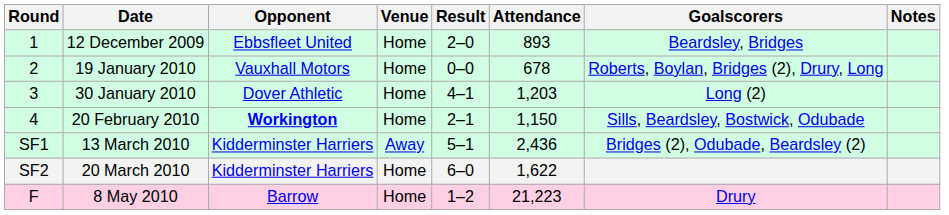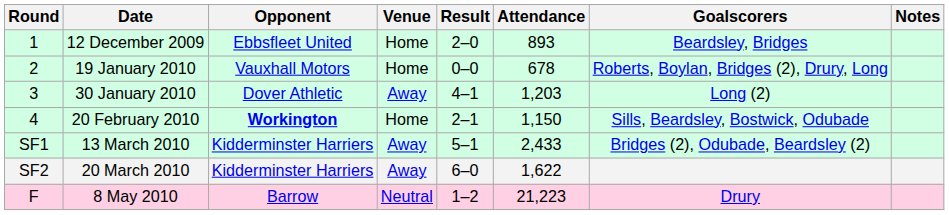 <table class="wikitable" style="text-align:center;">
 <tr>
 <th>Round</th>
 <th>Date</th>
 <th>Opponent</th>
 <th>Venue</th>
 <th>Result</th>
 <th>Attendance</th>
 <th>Goalscorers</th>
 <th>Notes</th>
 </tr>
 <tr style="background: #d0ffe3;">
 <td>1</td>
 <td>12 December 2009</td>
 <td><a href='#'>Ebbsfleet United</a></td>
 <td>Home</td>
 <td>2–0</td>
 <td>893</td>
 <td><a href='#'>Beardsley</a>, <a href='#'>Bridges</a></td>
 <td></td>
 </tr>
 <tr style="background: #d0ffe3;">
 <td>2</td>
 <td>19 January 2010</td>
 <td><a href='#'>Vauxhall Motors</a></td>
 <td>Home</td>
 <td>0–0</td>
 <td>678</td>
 <td><a href='#'>Roberts</a>, <a href='#'>Boylan</a>, <a href='#'>Bridges</a> (2), <a href='#'>Drury</a>, <a href='#'>Long</a></td>
 <td></td>
 </tr>
 <tr style="background: #d0ffe3;">
 <td>3</td>
 <td>30 January 2010</td>
 <td><a href='#'>Dover Athletic</a></td>
-<td>Home</td>
+<td><a href='#'>Away</a></td>
 <td>4–1</td>
 <td>1,203</td>
 <td><a href='#'>Long</a> (2)</td>
 <td></td>
 </tr>
 <tr style="background: #d0ffe3;">
 <td>4</td>
 <td>20 February 2010</td>
 <td><strong><a href='#'>Workington</a></strong></td>
 <td>Home</td>
 <td>2–1</td>
 <td>1,150</td>
 <td><a href='#'>Sills</a>, <a href='#'>Beardsley</a>, <a href='#'>Bostwick</a>, <a href='#'>Odubade</a></td>
 <td></td>
 </tr>
 <tr style="background: #d0ffe3;">
 <td>SF1</td>
 <td>13 March 2010</td>
 <td><a href='#'>Kidderminster Harriers</a></td>
 <td><a href='#'>Away</a></td>
 <td>5–1</td>
-<td>2,436</td>
+<td>2,433</td>
 <td><a href='#'>Bridges</a> (2), <a href='#'>Odubade</a>, <a href='#'>Beardsley</a> (2)</td>
 <td></td>
 </tr>
 <tr style="background: #f3f3f3;">
 <td>SF2</td>
 <td>20 March 2010</td>
 <td><a href='#'>Kidderminster Harriers</a></td>
-<td>Home</td>
+<td><a href='#'>Away</a></td>
 <td>6–0</td>
 <td>1,622</td>
 <td></td>
 <td></td>
 </tr>
 <tr style="background: #ffd0e3;">
 <td>F</td>
 <td>8 May 2010</td>
 <td><a href='#'>Barrow</a></td>
-<td>Home</td>
+<td><a href='#'>Neutral</a></td>
 <td>1–2</td>
 <td>21,223</td>
 <td><a href='#'>Drury</a></td>
 <td></td>
 </tr>
 </table>
